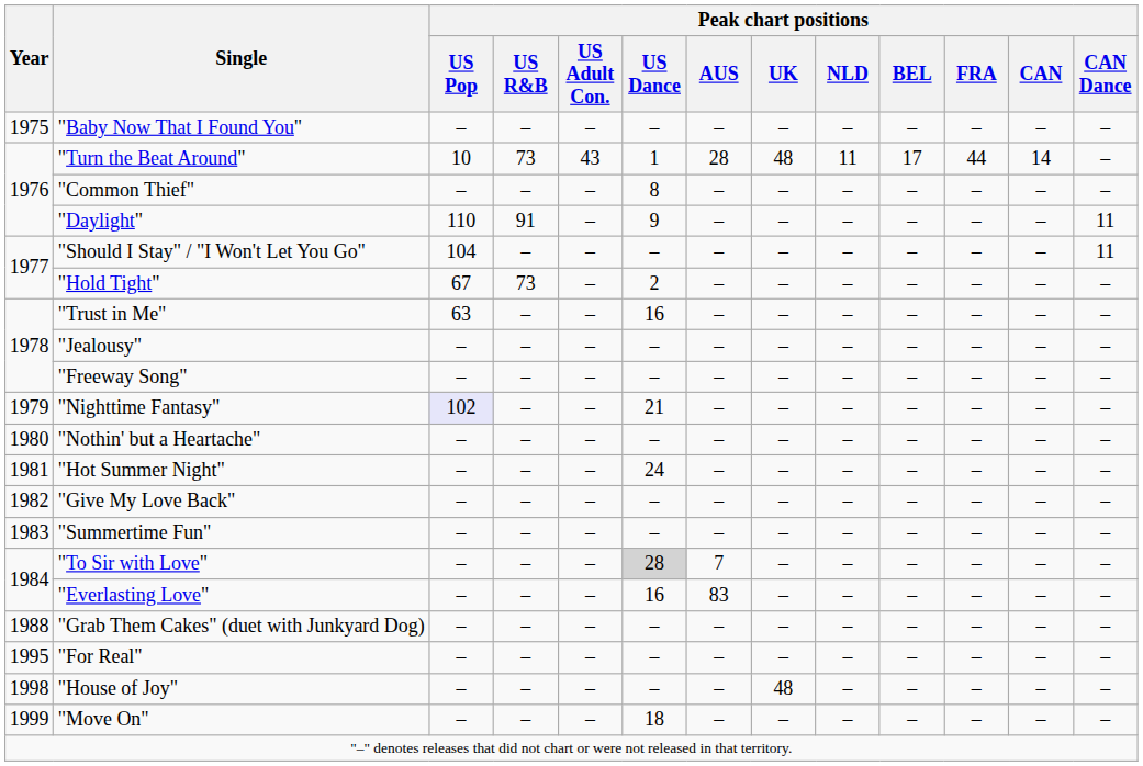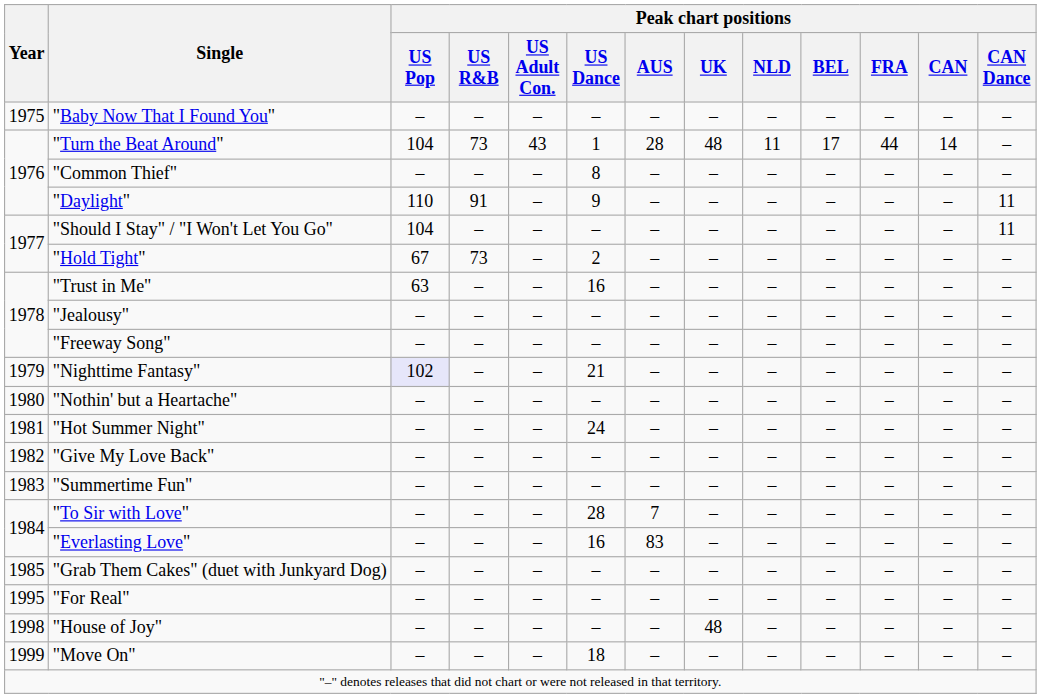 <table class="wikitable">
 <tr>
 <th scope="col" rowspan="2">Year</th>
 <th scope="col" rowspan="2">Single</th>
 <th scope="col" colspan="11">Peak chart positions</th>
 </tr>
 <tr>
 <th style="width:45px;"><a href='#'>US Pop</a><br></th>
 <th style="width:45px;"><a href='#'>US R&B</a><br></th>
 <th style="width:45px;"><a href='#'>US Adult Con.</a><br></th>
 <th style="width:45px;"><a href='#'>US Dance</a><br></th>
 <th style="width:45px;"><a href='#'>AUS</a><br></th>
 <th style="width:45px;"><a href='#'>UK</a><br></th>
 <th style="width:45px;"><a href='#'>NLD</a><br></th>
 <th style="width:45px;"><a href='#'>BEL</a><br></th>
 <th style="width:45px;"><a href='#'>FRA</a><br></th>
 <th style="width:45px;"><a href='#'>CAN</a><br></th>
 <th style="width:45px;"><a href='#'>CAN Dance</a><br></th>
 </tr>
 <tr>
 <td style="text-align: center;">1975</td>
 <td>"<a href='#'>Baby Now That I Found You</a>"</td>
 <td style="text-align: center;">–</td>
 <td style="text-align: center;">–</td>
 <td style="text-align: center;">–</td>
 <td style="text-align: center;">–</td>
 <td style="text-align: center;">–</td>
 <td style="text-align: center;">–</td>
 <td style="text-align: center;">–</td>
 <td style="text-align: center;">–</td>
 <td style="text-align: center;">–</td>
 <td style="text-align: center;">–</td>
 <td style="text-align: center;">–</td>
 </tr>
 <tr>
 <td rowspan="3">1976</td>
 <td>"<a href='#'>Turn the Beat Around</a>"</td>
-<td style="text-align: center;">10</td>
+<td style="text-align: center;">104</td>
 <td style="text-align: center;">73</td>
 <td style="text-align: center;">43</td>
 <td style="text-align: center;">1</td>
 <td style="text-align: center;">28</td>
 <td style="text-align: center;">48</td>
 <td style="text-align: center;">11</td>
 <td style="text-align: center;">17</td>
 <td style="text-align: center;">44</td>
 <td style="text-align: center;">14</td>
 <td style="text-align: center;">–</td>
 </tr>
 <tr>
 <td>"Common Thief"</td>
 <td style="text-align: center;">–</td>
 <td style="text-align: center;">–</td>
 <td style="text-align: center;">–</td>
 <td style="text-align: center;">8</td>
 <td style="text-align: center;">–</td>
 <td style="text-align: center;">–</td>
 <td style="text-align: center;">–</td>
 <td style="text-align: center;">–</td>
 <td style="text-align: center;">–</td>
 <td style="text-align: center;">–</td>
 <td style="text-align: center;">–</td>
 </tr>
 <tr>
 <td>"<a href='#'>Daylight</a>"</td>
 <td style="text-align: center;">110</td>
 <td style="text-align: center;">91</td>
 <td style="text-align: center;">–</td>
 <td style="text-align: center;">9</td>
 <td style="text-align: center;">–</td>
 <td style="text-align: center;">–</td>
 <td style="text-align: center;">–</td>
 <td style="text-align: center;">–</td>
 <td style="text-align: center;">–</td>
 <td style="text-align: center;">–</td>
 <td style="text-align: center;">11</td>
 </tr>
 <tr>
 <td rowspan="2">1977</td>
 <td>"Should I Stay" / "I Won't Let You Go"</td>
 <td style="text-align: center;">104</td>
 <td style="text-align: center;">–</td>
 <td style="text-align: center;">–</td>
 <td style="text-align: center;">–</td>
 <td style="text-align: center;">–</td>
 <td style="text-align: center;">–</td>
 <td style="text-align: center;">–</td>
 <td style="text-align: center;">–</td>
 <td style="text-align: center;">–</td>
 <td style="text-align: center;">–</td>
 <td style="text-align: center;">11</td>
 </tr>
 <tr>
 <td>"<a href='#'>Hold Tight</a>"</td>
 <td style="text-align: center;">67</td>
 <td style="text-align: center;">73</td>
 <td style="text-align: center;">–</td>
 <td style="text-align: center;">2</td>
 <td style="text-align: center;">–</td>
 <td style="text-align: center;">–</td>
 <td style="text-align: center;">–</td>
 <td style="text-align: center;">–</td>
 <td style="text-align: center;">–</td>
 <td style="text-align: center;">–</td>
 <td style="text-align: center;">–</td>
 </tr>
 <tr>
 <td rowspan="3">1978</td>
 <td>"Trust in Me"</td>
 <td style="text-align: center;">63</td>
 <td style="text-align: center;">–</td>
 <td style="text-align: center;">–</td>
 <td style="text-align: center;">16</td>
 <td style="text-align: center;">–</td>
 <td style="text-align: center;">–</td>
 <td style="text-align: center;">–</td>
 <td style="text-align: center;">–</td>
 <td style="text-align: center;">–</td>
 <td style="text-align: center;">–</td>
 <td style="text-align: center;">–</td>
 </tr>
 <tr>
 <td>"Jealousy"</td>
 <td style="text-align: center;">–</td>
 <td style="text-align: center;">–</td>
 <td style="text-align: center;">–</td>
 <td style="text-align: center;">–</td>
 <td style="text-align: center;">–</td>
 <td style="text-align: center;">–</td>
 <td style="text-align: center;">–</td>
 <td style="text-align: center;">–</td>
 <td style="text-align: center;">–</td>
 <td style="text-align: center;">–</td>
 <td style="text-align: center;">–</td>
 </tr>
 <tr>
 <td>"Freeway Song"</td>
 <td style="text-align: center;">–</td>
 <td style="text-align: center;">–</td>
 <td style="text-align: center;">–</td>
 <td style="text-align: center;">–</td>
 <td style="text-align: center;">–</td>
 <td style="text-align: center;">–</td>
 <td style="text-align: center;">–</td>
 <td style="text-align: center;">–</td>
 <td style="text-align: center;">–</td>
 <td style="text-align: center;">–</td>
 <td style="text-align: center;">–</td>
 </tr>
 <tr>
 <td style="text-align: center;">1979</td>
 <td>"Nighttime Fantasy"</td>
 <td style="background: lavender; text-align: center;">102</td>
 <td style="text-align: center;">–</td>
 <td style="text-align: center;">–</td>
 <td style="text-align: center;">21</td>
 <td style="text-align: center;">–</td>
 <td style="text-align: center;">–</td>
 <td style="text-align: center;">–</td>
 <td style="text-align: center;">–</td>
 <td style="text-align: center;">–</td>
 <td style="text-align: center;">–</td>
 <td style="text-align: center;">–</td>
 </tr>
 <tr>
 <td style="text-align: center;">1980</td>
 <td>"Nothin' but a Heartache"</td>
 <td style="text-align: center;">–</td>
 <td style="text-align: center;">–</td>
 <td style="text-align: center;">–</td>
 <td style="text-align: center;">–</td>
 <td style="text-align: center;">–</td>
 <td style="text-align: center;">–</td>
 <td style="text-align: center;">–</td>
 <td style="text-align: center;">–</td>
 <td style="text-align: center;">–</td>
 <td style="text-align: center;">–</td>
 <td style="text-align: center;">–</td>
 </tr>
 <tr>
 <td style="text-align: center;">1981</td>
 <td>"Hot Summer Night"</td>
 <td style="text-align: center;">–</td>
 <td style="text-align: center;">–</td>
 <td style="text-align: center;">–</td>
 <td style="text-align: center;">24</td>
 <td style="text-align: center;">–</td>
 <td style="text-align: center;">–</td>
 <td style="text-align: center;">–</td>
 <td style="text-align: center;">–</td>
 <td style="text-align: center;">–</td>
 <td style="text-align: center;">–</td>
 <td style="text-align: center;">–</td>
 </tr>
 <tr>
 <td style="text-align: center;">1982</td>
 <td>"Give My Love Back"</td>
 <td style="text-align: center;">–</td>
 <td style="text-align: center;">–</td>
 <td style="text-align: center;">–</td>
 <td style="text-align: center;">–</td>
 <td style="text-align: center;">–</td>
 <td style="text-align: center;">–</td>
 <td style="text-align: center;">–</td>
 <td style="text-align: center;">–</td>
 <td style="text-align: center;">–</td>
 <td style="text-align: center;">–</td>
 <td style="text-align: center;">–</td>
 </tr>
 <tr>
 <td style="text-align: center;">1983</td>
 <td>"Summertime Fun"</td>
 <td style="text-align: center;">–</td>
 <td style="text-align: center;">–</td>
 <td style="text-align: center;">–</td>
 <td style="text-align: center;">–</td>
 <td style="text-align: center;">–</td>
 <td style="text-align: center;">–</td>
 <td style="text-align: center;">–</td>
 <td style="text-align: center;">–</td>
 <td style="text-align: center;">–</td>
 <td style="text-align: center;">–</td>
 <td style="text-align: center;">–</td>
 </tr>
 <tr>
 <td rowspan="2">1984</td>
 <td>"<a href='#'>To Sir with Love</a>"</td>
 <td style="text-align: center;">–</td>
 <td style="text-align: center;">–</td>
 <td style="text-align: center;">–</td>
-<td style="background: lightgrey; text-align: center;">28</td>
+<td style="text-align: center;">28</td>
 <td style="text-align: center;">7</td>
 <td style="text-align: center;">–</td>
 <td style="text-align: center;">–</td>
 <td style="text-align: center;">–</td>
 <td style="text-align: center;">–</td>
 <td style="text-align: center;">–</td>
 <td style="text-align: center;">–</td>
 </tr>
 <tr>
 <td>"<a href='#'>Everlasting Love</a>"</td>
 <td style="text-align: center;">–</td>
 <td style="text-align: center;">–</td>
 <td style="text-align: center;">–</td>
 <td style="text-align: center;">16</td>
 <td style="text-align: center;">83</td>
 <td style="text-align: center;">–</td>
 <td style="text-align: center;">–</td>
 <td style="text-align: center;">–</td>
 <td style="text-align: center;">–</td>
 <td style="text-align: center;">–</td>
 <td style="text-align: center;">–</td>
 </tr>
 <tr>
-<td style="text-align: center;">1988</td>
+<td style="text-align: center;">1985</td>
 <td>"Grab Them Cakes" (duet with Junkyard Dog)</td>
 <td style="text-align: center;">–</td>
 <td style="text-align: center;">–</td>
 <td style="text-align: center;">–</td>
 <td style="text-align: center;">–</td>
 <td style="text-align: center;">–</td>
 <td style="text-align: center;">–</td>
 <td style="text-align: center;">–</td>
 <td style="text-align: center;">–</td>
 <td style="text-align: center;">–</td>
 <td style="text-align: center;">–</td>
 <td style="text-align: center;">–</td>
 </tr>
 <tr>
 <td style="text-align: center;">1995</td>
 <td>"For Real"</td>
 <td style="text-align: center;">–</td>
 <td style="text-align: center;">–</td>
 <td style="text-align: center;">–</td>
 <td style="text-align: center;">–</td>
 <td style="text-align: center;">–</td>
 <td style="text-align: center;">–</td>
 <td style="text-align: center;">–</td>
 <td style="text-align: center;">–</td>
 <td style="text-align: center;">–</td>
 <td style="text-align: center;">–</td>
 <td style="text-align: center;">–</td>
 </tr>
 <tr>
 <td style="text-align: center;">1998</td>
 <td>"House of Joy"</td>
 <td style="text-align: center;">–</td>
 <td style="text-align: center;">–</td>
 <td style="text-align: center;">–</td>
 <td style="text-align: center;">–</td>
 <td style="text-align: center;">–</td>
 <td style="text-align: center;">48</td>
 <td style="text-align: center;">–</td>
 <td style="text-align: center;">–</td>
 <td style="text-align: center;">–</td>
 <td style="text-align: center;">–</td>
 <td style="text-align: center;">–</td>
 </tr>
 <tr>
 <td style="text-align: center;">1999</td>
 <td>"Move On"</td>
 <td style="text-align: center;">–</td>
 <td style="text-align: center;">–</td>
 <td style="text-align: center;">–</td>
 <td style="text-align: center;">18</td>
 <td style="text-align: center;">–</td>
 <td style="text-align: center;">–</td>
 <td style="text-align: center;">–</td>
 <td style="text-align: center;">–</td>
 <td style="text-align: center;">–</td>
 <td style="text-align: center;">–</td>
 <td style="text-align: center;">–</td>
 </tr>
 <tr>
 <td colspan="13" style="text-align:center; font-size:9pt;">"–" denotes releases that did not chart or were not released in that territory.</td>
 </tr>
 </table>
